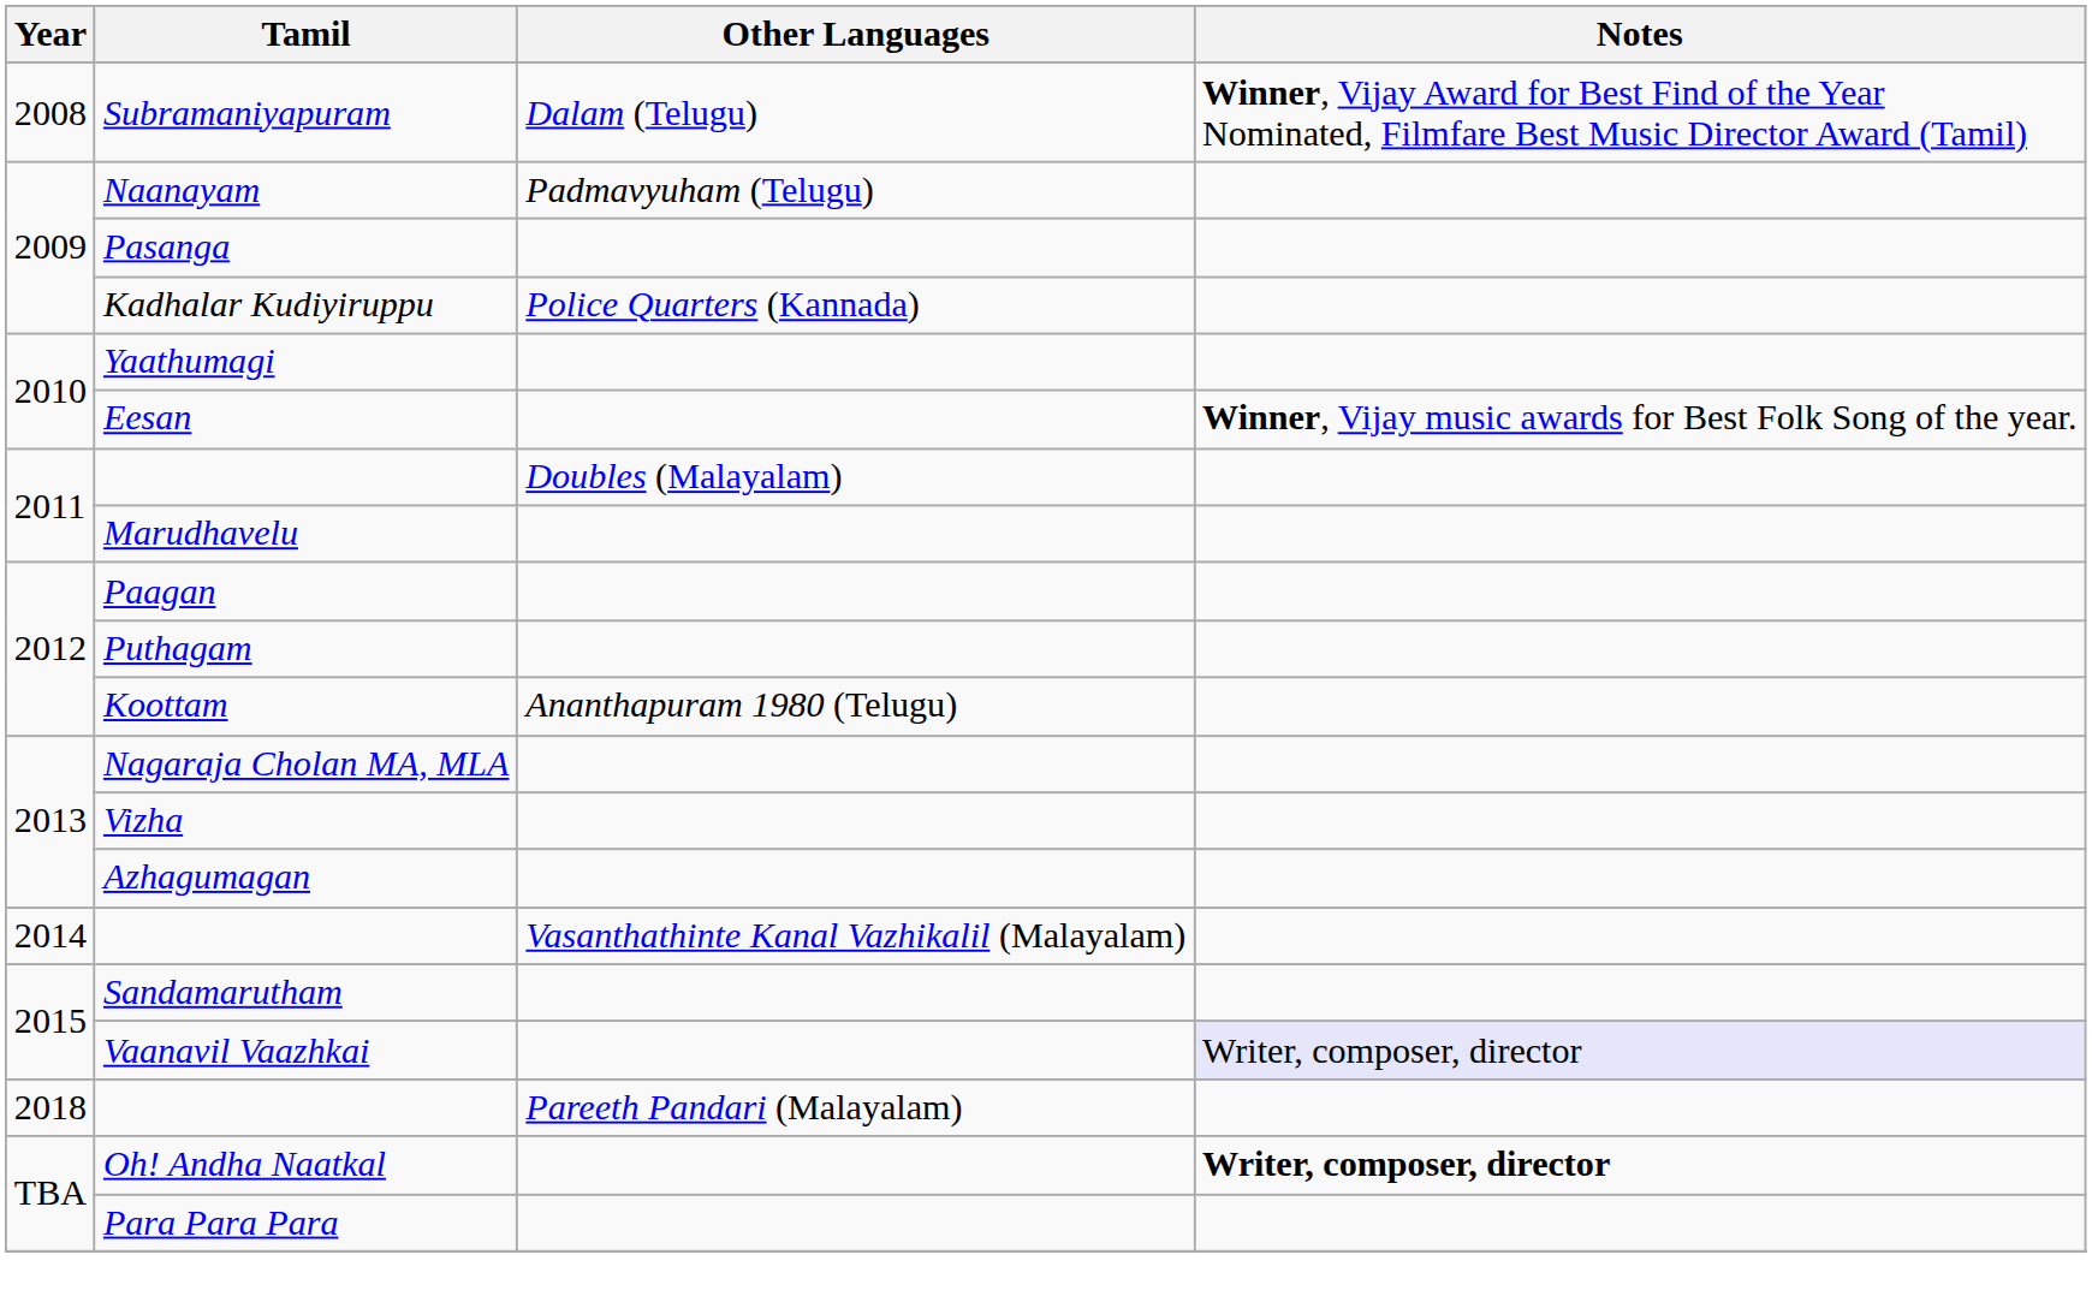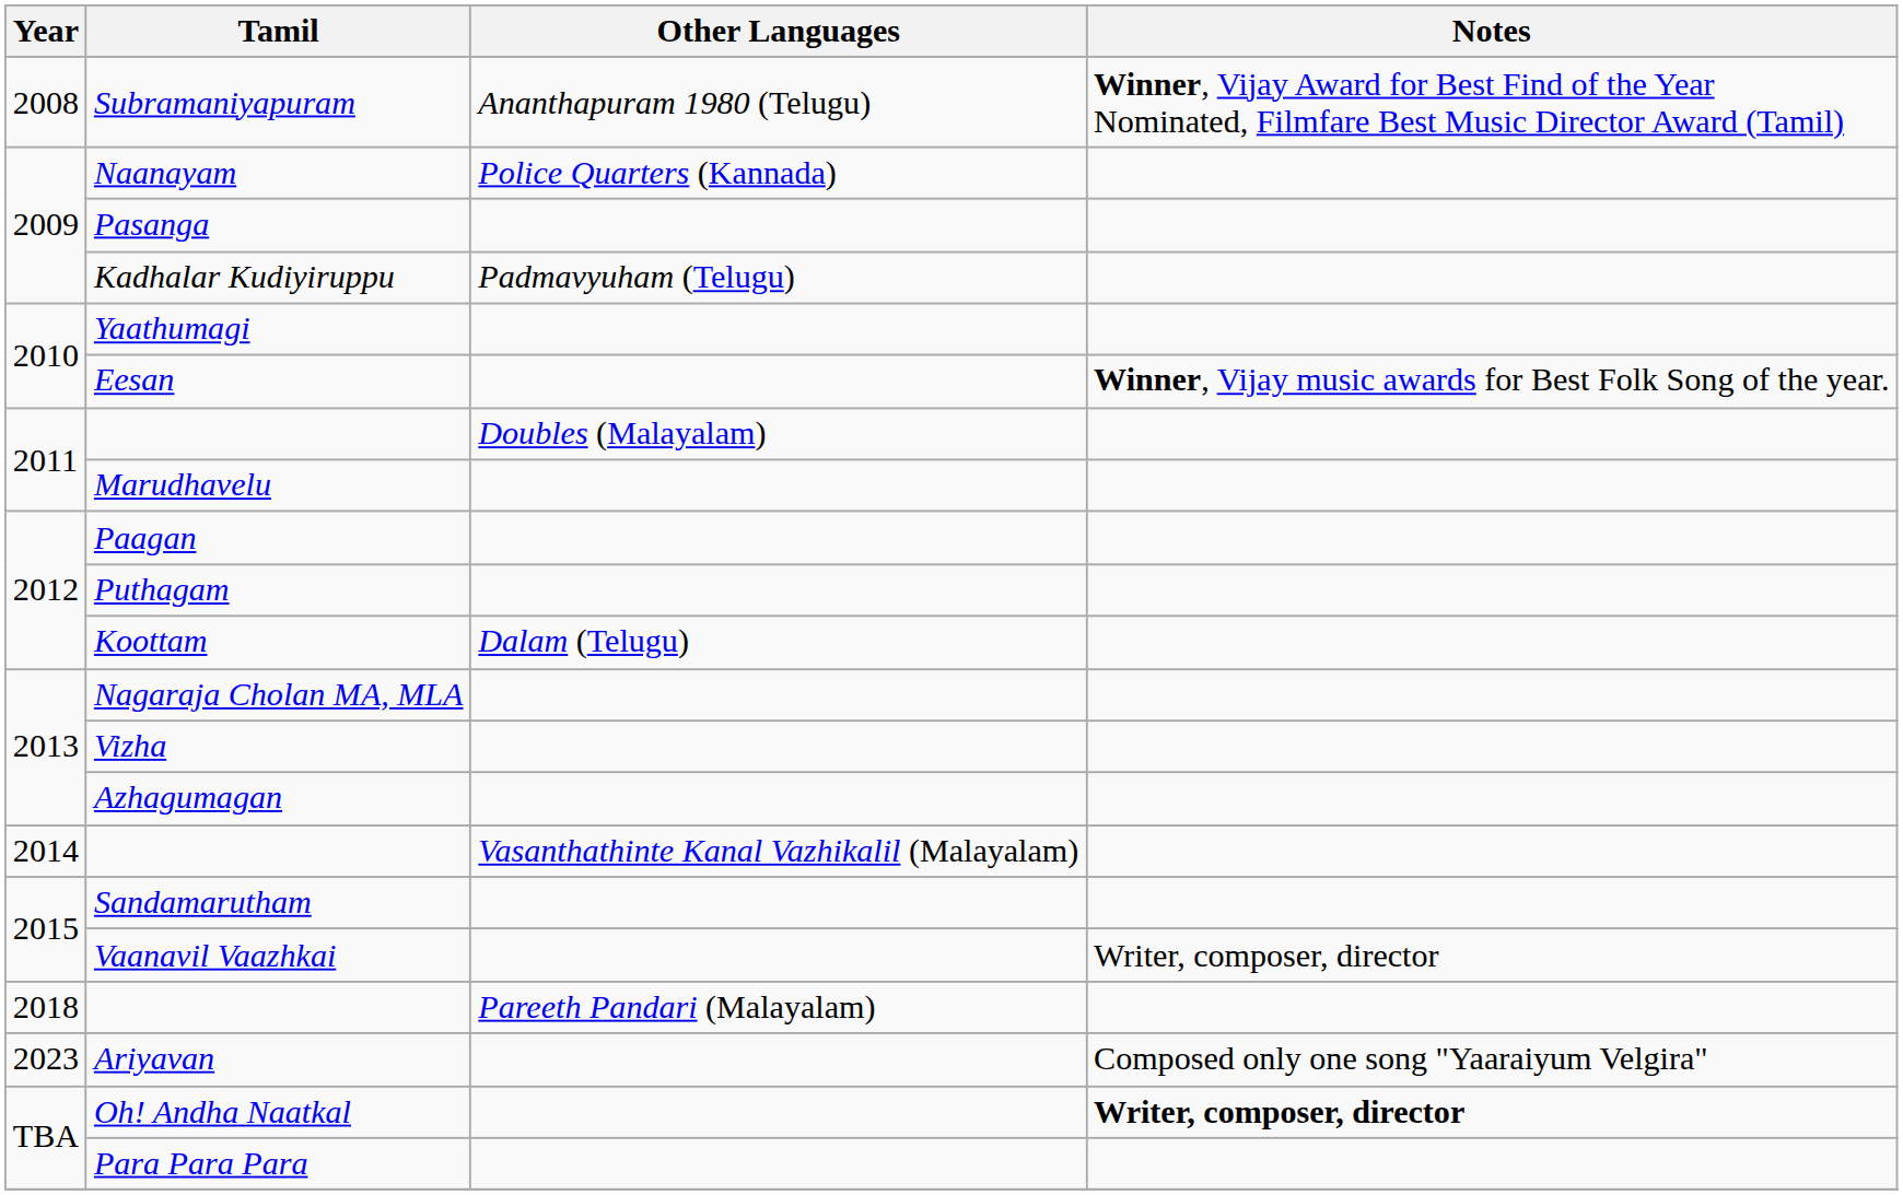 <table class="wikitable">
 <tr style="background:#ccc; text-align:center;">
 <th>Year</th>
 <th>Tamil</th>
 <th>Other Languages</th>
 <th>Notes</th>
 </tr>
 <tr>
 <td>2008</td>
 <td><em><a href='#'>Subramaniyapuram</a></em></td>
-<td><em><a href='#'>Dalam</a></em> (<a href='#'>Telugu</a>)</td>
+<td><em>Ananthapuram 1980</em> (Telugu)</td>
 <td><strong>Winner</strong>, <a href='#'>Vijay Award for Best Find of the Year</a><br>Nominated, <a href='#'>Filmfare Best Music Director Award (Tamil)</a></td>
 </tr>
 <tr>
 <td rowspan="3">2009</td>
 <td><em><a href='#'>Naanayam</a></em></td>
-<td><em>Padmavyuham</em> (<a href='#'>Telugu</a>)</td>
+<td><em><a href='#'>Police Quarters</a></em> (<a href='#'>Kannada</a>)</td>
 <td></td>
 </tr>
 <tr>
 <td><em><a href='#'>Pasanga</a></em></td>
 <td></td>
 <td></td>
 </tr>
 <tr>
 <td><em>Kadhalar Kudiyiruppu</em></td>
-<td><em><a href='#'>Police Quarters</a></em> (<a href='#'>Kannada</a>)</td>
+<td><em>Padmavyuham</em> (<a href='#'>Telugu</a>)</td>
 <td></td>
 </tr>
 <tr>
 <td rowspan="2">2010</td>
 <td><em><a href='#'>Yaathumagi</a></em></td>
 <td></td>
 <td></td>
 </tr>
 <tr>
 <td><em><a href='#'>Eesan</a></em></td>
 <td></td>
 <td><strong>Winner</strong>, <a href='#'>Vijay music awards</a> for Best Folk Song of the year.</td>
 </tr>
 <tr>
 <td rowspan="2">2011</td>
 <td></td>
 <td><em><a href='#'>Doubles</a></em> (<a href='#'>Malayalam</a>)</td>
 <td></td>
 </tr>
 <tr>
 <td><em><a href='#'>Marudhavelu</a></em></td>
 <td></td>
 <td></td>
 </tr>
 <tr>
 <td rowspan="3">2012</td>
 <td><em><a href='#'>Paagan</a></em></td>
 <td></td>
 <td></td>
 </tr>
 <tr>
 <td><em><a href='#'>Puthagam</a></em></td>
 <td></td>
 <td></td>
 </tr>
 <tr>
 <td><em><a href='#'>Koottam</a></em></td>
-<td><em>Ananthapuram 1980</em> (Telugu)</td>
+<td><em><a href='#'>Dalam</a></em> (<a href='#'>Telugu</a>)</td>
 <td></td>
 </tr>
 <tr>
 <td rowspan="3">2013</td>
 <td><em><a href='#'>Nagaraja Cholan MA, MLA</a></em></td>
 <td></td>
 <td></td>
 </tr>
 <tr>
 <td><em><a href='#'>Vizha</a></em></td>
 <td></td>
 <td></td>
 </tr>
 <tr>
 <td><em><a href='#'>Azhagumagan</a></em></td>
 <td></td>
 <td></td>
 </tr>
 <tr>
 <td>2014</td>
 <td></td>
 <td><em><a href='#'>Vasanthathinte Kanal Vazhikalil</a></em> (Malayalam)</td>
 <td></td>
 </tr>
 <tr>
 <td rowspan="2">2015</td>
 <td><em><a href='#'>Sandamarutham</a></em></td>
 <td></td>
 <td></td>
 </tr>
 <tr>
 <td><em><a href='#'>Vaanavil Vaazhkai</a></em></td>
 <td></td>
-<td style="background: lavender;">Writer, composer, director</td>
+<td>Writer, composer, director</td>
 </tr>
 <tr>
 <td>2018</td>
 <td></td>
 <td><em><a href='#'>Pareeth Pandari</a></em> (Malayalam)</td>
 <td></td>
+</tr>
+<tr>
+<td>2023</td>
+<td><em><a href='#'>Ariyavan</a></em></td>
+<td></td>
+<td>Composed only one song "Yaaraiyum Velgira"</td>
 </tr>
 <tr>
 <td rowspan="2">TBA</td>
 <td><em><a href='#'>Oh! Andha Naatkal</a></em></td>
 <td></td>
 <td><strong>Writer, composer, director</strong></td>
 </tr>
 <tr>
 <td><em><a href='#'>Para Para Para</a></em></td>
 <td></td>
 <td></td>
 </tr>
 <tr>
 </tr>
 </table>
